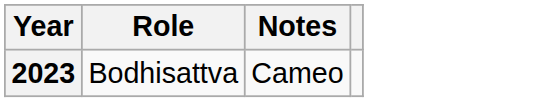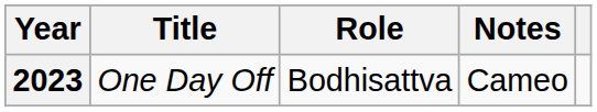 <table class="wikitable sortable plainrowheaders">
 <tr>
 <th scope="col">Year</th>
+<th scope="col">Title</th>
 <th scope="col">Role</th>
 <th scope="col" class="unsortable">Notes</th>
 <th scope="col" class="unsortable"></th>
 </tr>
 <tr>
 <th scope="row">2023</th>
+<td><em>One Day Off</em></td>
 <td>Bodhisattva</td>
 <td>Cameo</td>
 <td></td>
 </tr>
 </table>
